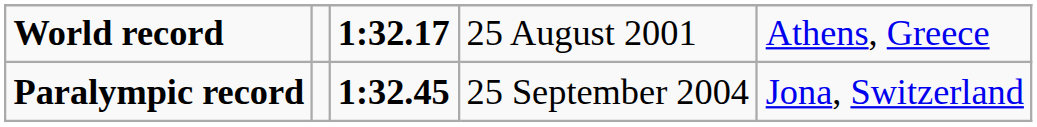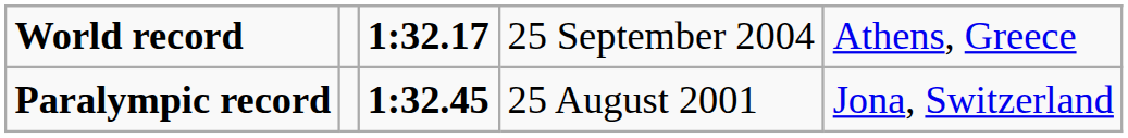 <table class="wikitable">
 <tr>
 </tr>
 <tr>
 <td><strong>World record</strong></td>
 <td></td>
 <td><strong>1:32.17</strong></td>
-<td>25 August 2001</td>
+<td>25 September 2004</td>
 <td><a href='#'>Athens</a>, <a href='#'>Greece</a></td>
 </tr>
 <tr>
 <td><strong>Paralympic record</strong></td>
 <td></td>
 <td><strong>1:32.45</strong></td>
-<td>25 September 2004</td>
+<td>25 August 2001</td>
 <td><a href='#'>Jona</a>, <a href='#'>Switzerland</a></td>
 </tr>
 </table>
